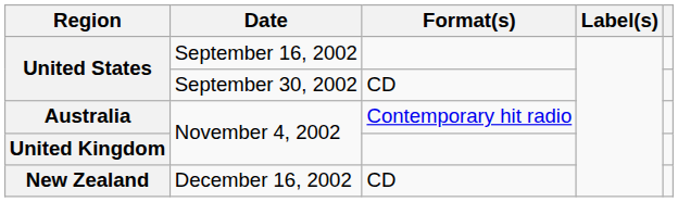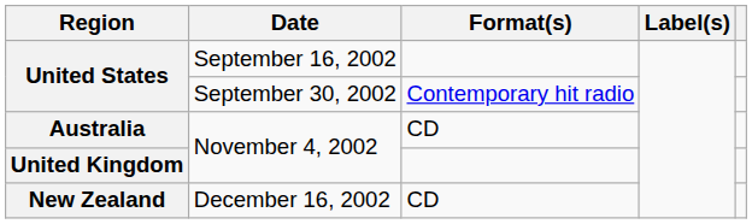 <table class="wikitable plainrowheaders">
 <tr>
 <th scope="col">Region</th>
 <th scope="col">Date</th>
 <th scope="col">Format(s)</th>
 <th scope="col">Label(s)</th>
 <th scope="col"></th>
 </tr>
 <tr>
 <th scope="row" rowspan="2">United States</th>
 <td>September 16, 2002</td>
 <td></td>
 <td rowspan="5"></td>
 <td></td>
 </tr>
 <tr>
 <td>September 30, 2002</td>
-<td>CD</td>
+<td><a href='#'>Contemporary hit radio</a></td>
 <td></td>
 </tr>
 <tr>
 <th scope="row">Australia</th>
 <td rowspan="2">November 4, 2002</td>
-<td><a href='#'>Contemporary hit radio</a></td>
+<td>CD</td>
 <td></td>
 </tr>
 <tr>
 <th scope="row">United Kingdom</th>
 <td></td>
 <td></td>
 </tr>
 <tr>
 <th scope="row">New Zealand</th>
 <td>December 16, 2002</td>
 <td>CD</td>
 <td></td>
 </tr>
 </table>
